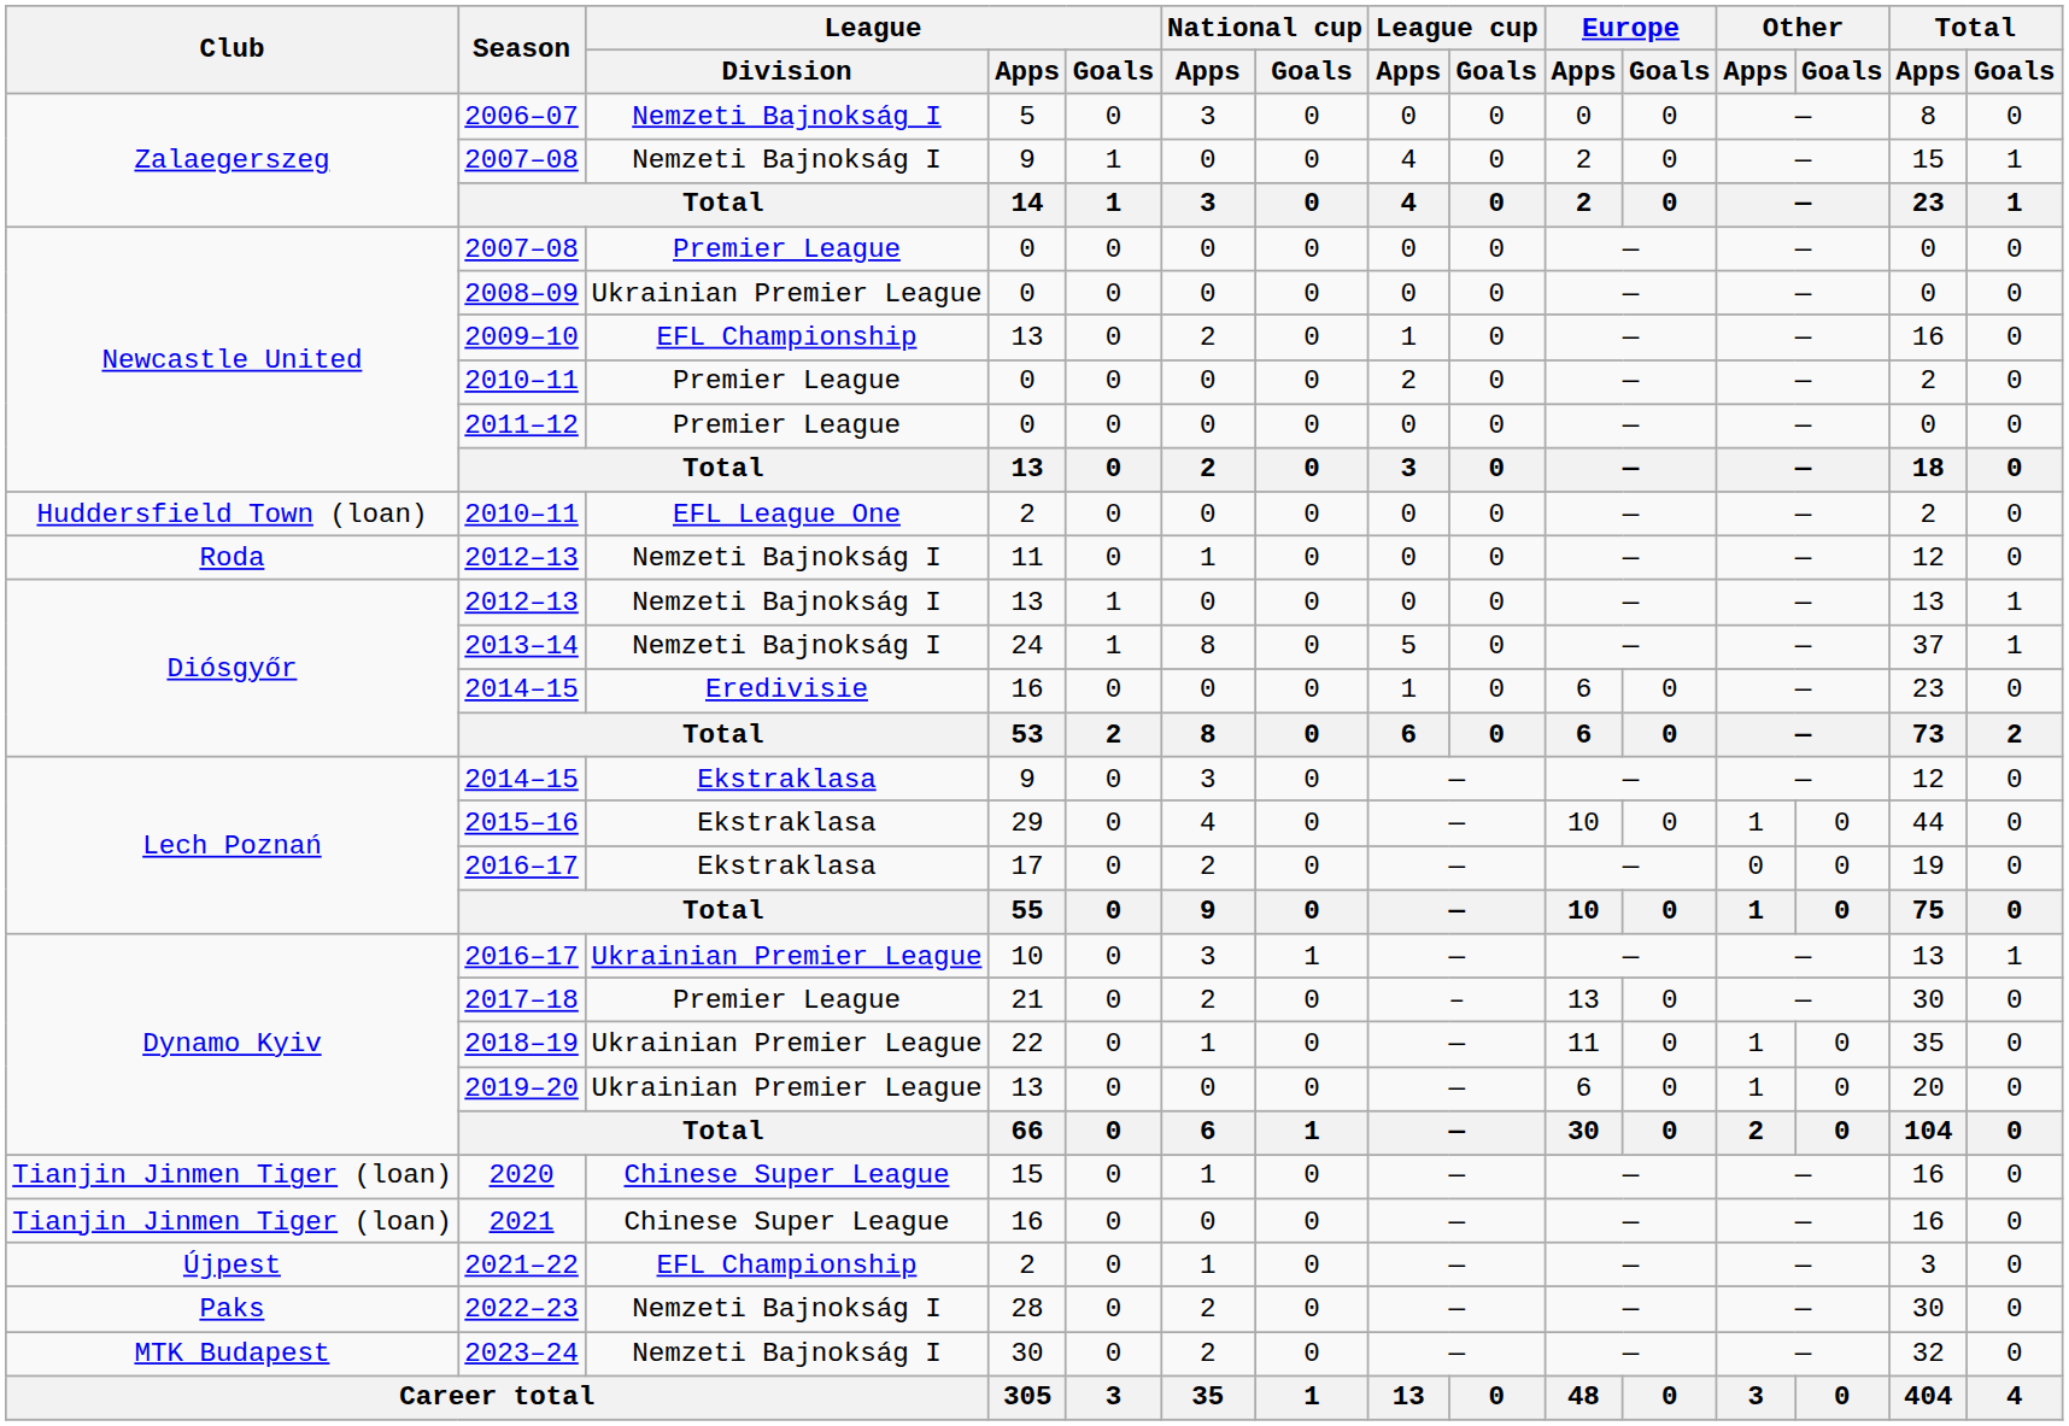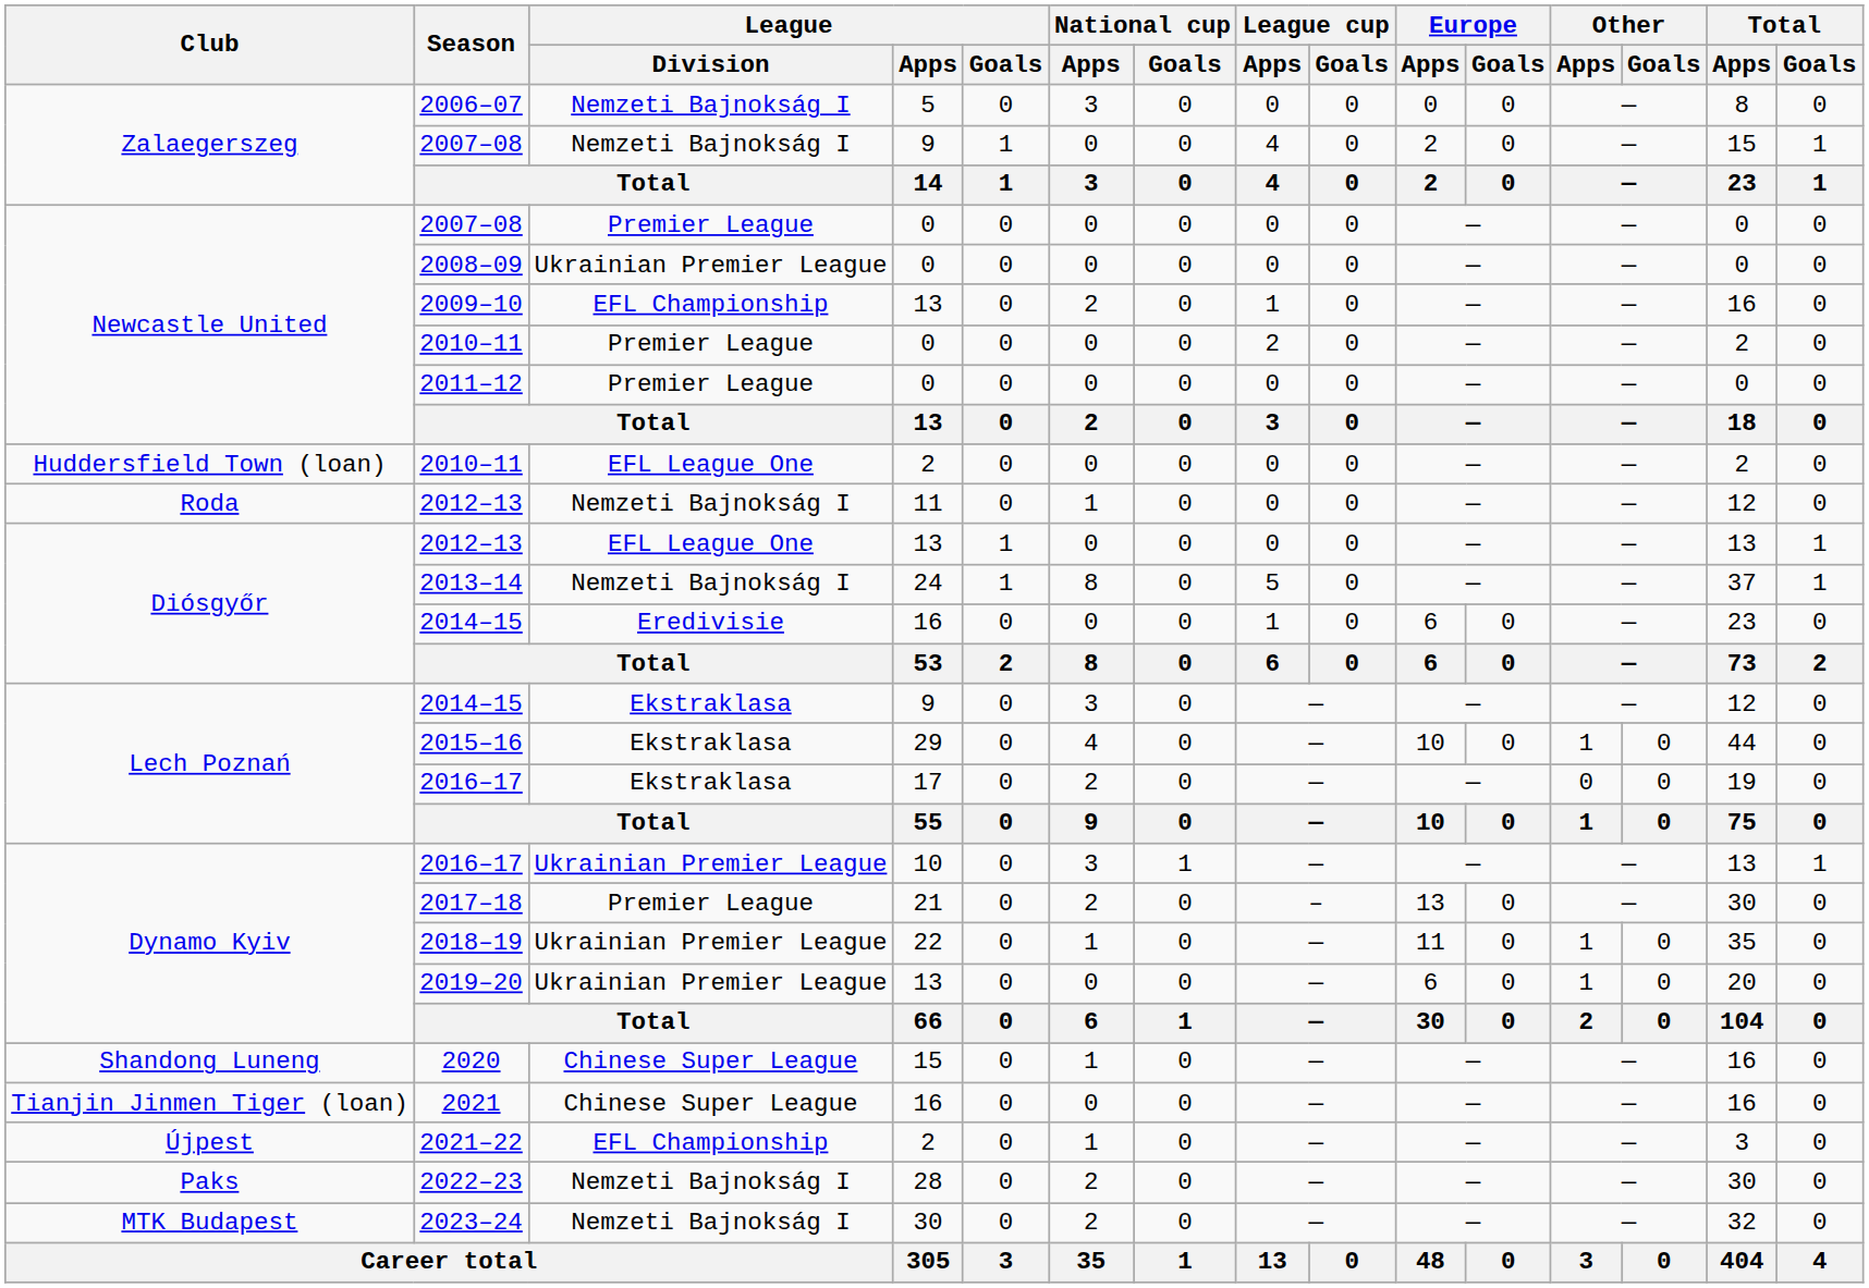 <table class="wikitable" style="text-align:center">
 <tr>
 <th rowspan="2">Club</th>
 <th rowspan="2">Season</th>
 <th colspan="3">League</th>
 <th colspan="2">National cup</th>
 <th colspan="2">League cup</th>
 <th colspan="2"><a href='#'>Europe</a></th>
 <th colspan="2">Other</th>
 <th colspan="2">Total</th>
 </tr>
 <tr>
 <th>Division</th>
 <th>Apps</th>
 <th>Goals</th>
 <th>Apps</th>
 <th>Goals</th>
 <th>Apps</th>
 <th>Goals</th>
 <th>Apps</th>
 <th>Goals</th>
 <th>Apps</th>
 <th>Goals</th>
 <th>Apps</th>
 <th>Goals</th>
 </tr>
 <tr>
 <td rowspan="3"><a href='#'>Zalaegerszeg</a></td>
 <td><a href='#'>2006–07</a></td>
 <td><a href='#'>Nemzeti Bajnokság I</a></td>
 <td>5</td>
 <td>0</td>
 <td>3</td>
 <td>0</td>
 <td>0</td>
 <td>0</td>
 <td>0</td>
 <td>0</td>
 <td colspan="2">—</td>
 <td>8</td>
 <td>0</td>
 </tr>
 <tr>
 <td><a href='#'>2007–08</a></td>
 <td>Nemzeti Bajnokság I</td>
 <td>9</td>
 <td>1</td>
 <td>0</td>
 <td>0</td>
 <td>4</td>
 <td>0</td>
 <td>2</td>
 <td>0</td>
 <td colspan="2">—</td>
 <td>15</td>
 <td>1</td>
 </tr>
 <tr>
 <th colspan="2">Total</th>
 <th>14</th>
 <th>1</th>
 <th>3</th>
 <th>0</th>
 <th>4</th>
 <th>0</th>
 <th>2</th>
 <th>0</th>
 <th colspan="2">—</th>
 <th>23</th>
 <th>1</th>
 </tr>
 <tr>
 <td rowspan="6"><a href='#'>Newcastle United</a></td>
 <td><a href='#'>2007–08</a></td>
 <td><a href='#'>Premier League</a></td>
 <td>0</td>
 <td>0</td>
 <td>0</td>
 <td>0</td>
 <td>0</td>
 <td>0</td>
 <td colspan="2">—</td>
 <td colspan="2">—</td>
 <td>0</td>
 <td>0</td>
 </tr>
 <tr>
 <td><a href='#'>2008–09</a></td>
 <td>Ukrainian Premier League</td>
 <td>0</td>
 <td>0</td>
 <td>0</td>
 <td>0</td>
 <td>0</td>
 <td>0</td>
 <td colspan="2">—</td>
 <td colspan="2">—</td>
 <td>0</td>
 <td>0</td>
 </tr>
 <tr>
 <td><a href='#'>2009–10</a></td>
 <td><a href='#'>EFL Championship</a></td>
 <td>13</td>
 <td>0</td>
 <td>2</td>
 <td>0</td>
 <td>1</td>
 <td>0</td>
 <td colspan="2">—</td>
 <td colspan="2">—</td>
 <td>16</td>
 <td>0</td>
 </tr>
 <tr>
 <td><a href='#'>2010–11</a></td>
 <td>Premier League</td>
 <td>0</td>
 <td>0</td>
 <td>0</td>
 <td>0</td>
 <td>2</td>
 <td>0</td>
 <td colspan="2">—</td>
 <td colspan="2">—</td>
 <td>2</td>
 <td>0</td>
 </tr>
 <tr>
 <td><a href='#'>2011–12</a></td>
 <td>Premier League</td>
 <td>0</td>
 <td>0</td>
 <td>0</td>
 <td>0</td>
 <td>0</td>
 <td>0</td>
 <td colspan="2">—</td>
 <td colspan="2">—</td>
 <td>0</td>
 <td>0</td>
 </tr>
 <tr>
 <th colspan="2">Total</th>
 <th>13</th>
 <th>0</th>
 <th>2</th>
 <th>0</th>
 <th>3</th>
 <th>0</th>
 <th colspan="2">—</th>
 <th colspan="2">—</th>
 <th>18</th>
 <th>0</th>
 </tr>
 <tr>
 <td><a href='#'>Huddersfield Town</a> (loan)</td>
 <td><a href='#'>2010–11</a></td>
 <td><a href='#'>EFL League One</a></td>
 <td>2</td>
 <td>0</td>
 <td>0</td>
 <td>0</td>
 <td>0</td>
 <td>0</td>
 <td colspan="2">—</td>
 <td colspan="2">—</td>
 <td>2</td>
 <td>0</td>
 </tr>
 <tr>
 <td><a href='#'>Roda</a></td>
 <td><a href='#'>2012–13</a></td>
 <td>Nemzeti Bajnokság I</td>
 <td>11</td>
 <td>0</td>
 <td>1</td>
 <td>0</td>
 <td>0</td>
 <td>0</td>
 <td colspan="2">—</td>
 <td colspan="2">—</td>
 <td>12</td>
 <td>0</td>
 </tr>
 <tr>
 <td rowspan="4"><a href='#'>Diósgyőr</a></td>
 <td><a href='#'>2012–13</a></td>
-<td>Nemzeti Bajnokság I</td>
+<td><a href='#'>EFL League One</a></td>
 <td>13</td>
 <td>1</td>
 <td>0</td>
 <td>0</td>
 <td>0</td>
 <td>0</td>
 <td colspan="2">—</td>
 <td colspan="2">—</td>
 <td>13</td>
 <td>1</td>
 </tr>
 <tr>
 <td><a href='#'>2013–14</a></td>
 <td>Nemzeti Bajnokság I</td>
 <td>24</td>
 <td>1</td>
 <td>8</td>
 <td>0</td>
 <td>5</td>
 <td>0</td>
 <td colspan="2">—</td>
 <td colspan="2">—</td>
 <td>37</td>
 <td>1</td>
 </tr>
 <tr>
 <td><a href='#'>2014–15</a></td>
 <td><a href='#'>Eredivisie</a></td>
 <td>16</td>
 <td>0</td>
 <td>0</td>
 <td>0</td>
 <td>1</td>
 <td>0</td>
 <td>6</td>
 <td>0</td>
 <td colspan="2">—</td>
 <td>23</td>
 <td>0</td>
 </tr>
 <tr>
 <th colspan="2">Total</th>
 <th>53</th>
 <th>2</th>
 <th>8</th>
 <th>0</th>
 <th>6</th>
 <th>0</th>
 <th>6</th>
 <th>0</th>
 <th colspan="2">—</th>
 <th>73</th>
 <th>2</th>
 </tr>
 <tr>
 <td rowspan="4"><a href='#'>Lech Poznań</a></td>
 <td><a href='#'>2014–15</a></td>
 <td><a href='#'>Ekstraklasa</a></td>
 <td>9</td>
 <td>0</td>
 <td>3</td>
 <td>0</td>
 <td colspan="2">—</td>
 <td colspan="2">—</td>
 <td colspan="2">—</td>
 <td>12</td>
 <td>0</td>
 </tr>
 <tr>
 <td><a href='#'>2015–16</a></td>
 <td>Ekstraklasa</td>
 <td>29</td>
 <td>0</td>
 <td>4</td>
 <td>0</td>
 <td colspan="2">—</td>
 <td>10</td>
 <td>0</td>
 <td>1</td>
 <td>0</td>
 <td>44</td>
 <td>0</td>
 </tr>
 <tr>
 <td><a href='#'>2016–17</a></td>
 <td>Ekstraklasa</td>
 <td>17</td>
 <td>0</td>
 <td>2</td>
 <td>0</td>
 <td colspan="2">—</td>
 <td colspan="2">—</td>
 <td>0</td>
 <td>0</td>
 <td>19</td>
 <td>0</td>
 </tr>
 <tr>
 <th colspan="2">Total</th>
 <th>55</th>
 <th>0</th>
 <th>9</th>
 <th>0</th>
 <th colspan="2">—</th>
 <th>10</th>
 <th>0</th>
 <th>1</th>
 <th>0</th>
 <th>75</th>
 <th>0</th>
 </tr>
 <tr>
 <td rowspan="5"><a href='#'>Dynamo Kyiv</a></td>
 <td><a href='#'>2016–17</a></td>
 <td><a href='#'>Ukrainian Premier League</a></td>
 <td>10</td>
 <td>0</td>
 <td>3</td>
 <td>1</td>
 <td colspan="2">—</td>
 <td colspan="2">—</td>
 <td colspan="2">—</td>
 <td>13</td>
 <td>1</td>
 </tr>
 <tr>
 <td><a href='#'>2017–18</a></td>
 <td>Premier League</td>
 <td>21</td>
 <td>0</td>
 <td>2</td>
 <td>0</td>
 <td colspan="2">–</td>
 <td>13</td>
 <td>0</td>
 <td colspan="2">—</td>
 <td>30</td>
 <td>0</td>
 </tr>
 <tr>
 <td><a href='#'>2018–19</a></td>
 <td>Ukrainian Premier League</td>
 <td>22</td>
 <td>0</td>
 <td>1</td>
 <td>0</td>
 <td colspan="2">—</td>
 <td>11</td>
 <td>0</td>
 <td>1</td>
 <td>0</td>
 <td>35</td>
 <td>0</td>
 </tr>
 <tr>
 <td><a href='#'>2019–20</a></td>
 <td>Ukrainian Premier League</td>
 <td>13</td>
 <td>0</td>
 <td>0</td>
 <td>0</td>
 <td colspan="2">—</td>
 <td>6</td>
 <td>0</td>
 <td>1</td>
 <td>0</td>
 <td>20</td>
 <td>0</td>
 </tr>
 <tr>
 <th colspan="2">Total</th>
 <th>66</th>
 <th>0</th>
 <th>6</th>
 <th>1</th>
 <th colspan="2">—</th>
 <th>30</th>
 <th>0</th>
 <th>2</th>
 <th>0</th>
 <th>104</th>
 <th>0</th>
 </tr>
 <tr>
-<td><a href='#'>Tianjin Jinmen Tiger</a> (loan)</td>
+<td><a href='#'>Shandong Luneng</a></td>
 <td><a href='#'>2020</a></td>
 <td><a href='#'>Chinese Super League</a></td>
 <td>15</td>
 <td>0</td>
 <td>1</td>
 <td>0</td>
 <td colspan="2">—</td>
 <td colspan="2">—</td>
 <td colspan="2">—</td>
 <td>16</td>
 <td>0</td>
 </tr>
 <tr>
 <td><a href='#'>Tianjin Jinmen Tiger</a> (loan)</td>
 <td><a href='#'>2021</a></td>
 <td>Chinese Super League</td>
 <td>16</td>
 <td>0</td>
 <td>0</td>
 <td>0</td>
 <td colspan="2">—</td>
 <td colspan="2">—</td>
 <td colspan="2">—</td>
 <td>16</td>
 <td>0</td>
 </tr>
 <tr>
 <td><a href='#'>Újpest</a></td>
 <td><a href='#'>2021–22</a></td>
 <td><a href='#'>EFL Championship</a></td>
 <td>2</td>
 <td>0</td>
 <td>1</td>
 <td>0</td>
 <td colspan="2">—</td>
 <td colspan="2">—</td>
 <td colspan="2">—</td>
 <td>3</td>
 <td>0</td>
 </tr>
 <tr>
 <td><a href='#'>Paks</a></td>
 <td><a href='#'>2022–23</a></td>
 <td>Nemzeti Bajnokság I</td>
 <td>28</td>
 <td>0</td>
 <td>2</td>
 <td>0</td>
 <td colspan="2">—</td>
 <td colspan="2">—</td>
 <td colspan="2">—</td>
 <td>30</td>
 <td>0</td>
 </tr>
 <tr>
 <td><a href='#'>MTK Budapest</a></td>
 <td><a href='#'>2023–24</a></td>
 <td>Nemzeti Bajnokság I</td>
 <td>30</td>
 <td>0</td>
 <td>2</td>
 <td>0</td>
 <td colspan="2">—</td>
 <td colspan="2">—</td>
 <td colspan="2">—</td>
 <td>32</td>
 <td>0</td>
 </tr>
 <tr>
 <th colspan="3">Career total</th>
 <th>305</th>
 <th>3</th>
 <th>35</th>
 <th>1</th>
 <th>13</th>
 <th>0</th>
 <th>48</th>
 <th>0</th>
 <th>3</th>
 <th>0</th>
 <th>404</th>
 <th>4</th>
 </tr>
 </table>
